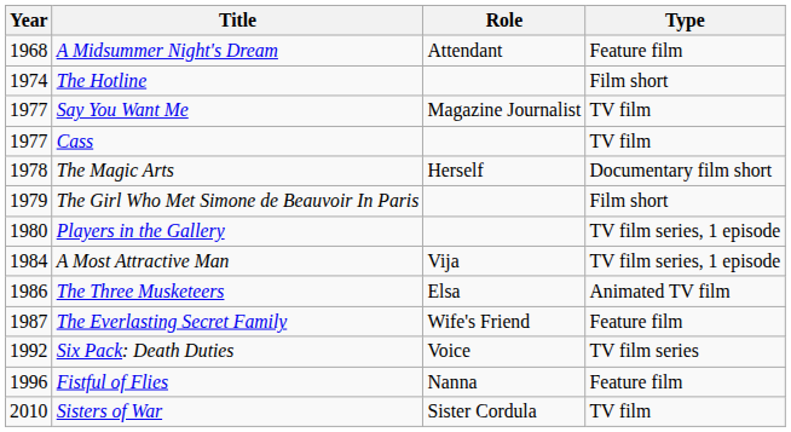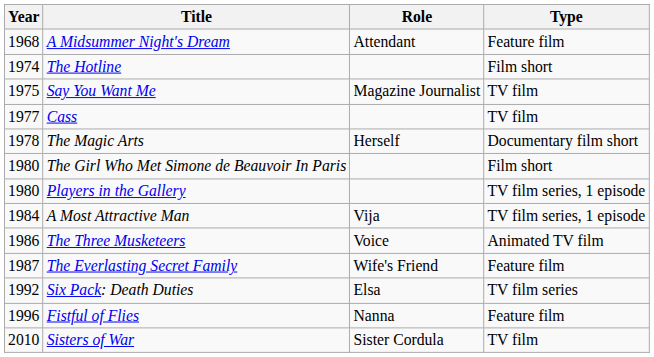 <table class="wikitable">
 <tr>
 <th>Year</th>
 <th>Title</th>
 <th>Role</th>
 <th>Type</th>
 </tr>
 <tr>
 <td>1968</td>
 <td><em><a href='#'>A Midsummer Night's Dream</a></em></td>
 <td>Attendant</td>
 <td>Feature film</td>
 </tr>
 <tr>
 <td>1974</td>
 <td><em><a href='#'>The Hotline</a></em></td>
 <td></td>
 <td>Film short</td>
 </tr>
 <tr>
-<td>1977</td>
+<td>1975</td>
 <td><em><a href='#'>Say You Want Me</a></em></td>
 <td>Magazine Journalist</td>
 <td>TV film</td>
 </tr>
 <tr>
 <td>1977</td>
 <td><em><a href='#'>Cass</a></em></td>
 <td></td>
 <td>TV film</td>
 </tr>
 <tr>
 <td>1978</td>
 <td><em>The Magic Arts</em></td>
 <td>Herself</td>
 <td>Documentary film short</td>
 </tr>
 <tr>
-<td>1979</td>
+<td>1980</td>
 <td><em>The Girl Who Met Simone de Beauvoir In Paris</em></td>
 <td></td>
 <td>Film short</td>
 </tr>
 <tr>
 <td>1980</td>
 <td><em><a href='#'>Players in the Gallery</a></em></td>
 <td></td>
 <td>TV film series, 1 episode</td>
 </tr>
 <tr>
 <td>1984</td>
 <td><em>A Most Attractive Man</em></td>
 <td>Vija</td>
 <td>TV film series, 1 episode</td>
 </tr>
 <tr>
 <td>1986</td>
 <td><em><a href='#'>The Three Musketeers</a></em></td>
-<td>Elsa</td>
+<td>Voice</td>
 <td>Animated TV film</td>
 </tr>
 <tr>
 <td>1987</td>
 <td><em><a href='#'>The Everlasting Secret Family</a></em></td>
 <td>Wife's Friend</td>
 <td>Feature film</td>
 </tr>
 <tr>
 <td>1992</td>
 <td><em><a href='#'>Six Pack</a>: Death Duties</em></td>
-<td>Voice</td>
+<td>Elsa</td>
 <td>TV film series</td>
 </tr>
 <tr>
 <td>1996</td>
 <td><em><a href='#'>Fistful of Flies</a></em></td>
 <td>Nanna</td>
 <td>Feature film</td>
 </tr>
 <tr>
 <td>2010</td>
 <td><em><a href='#'>Sisters of War</a></em></td>
 <td>Sister Cordula</td>
 <td>TV film</td>
 </tr>
 </table>
